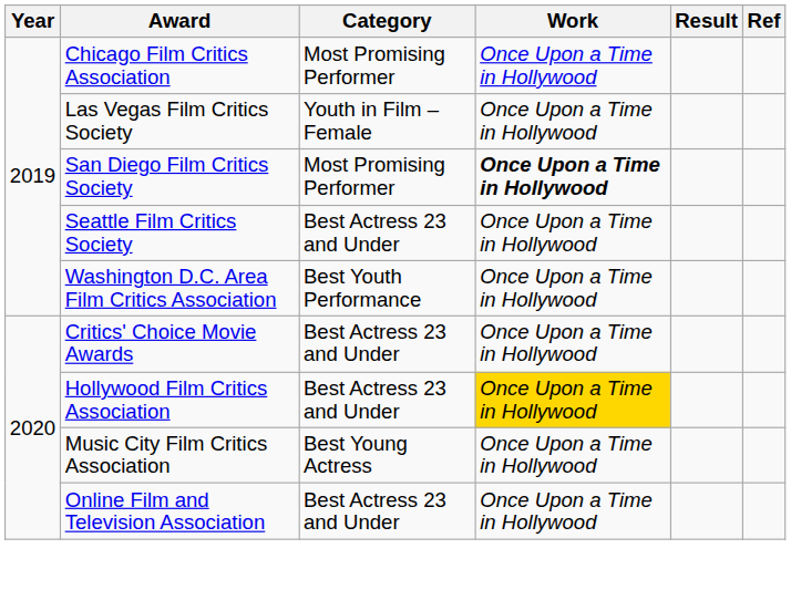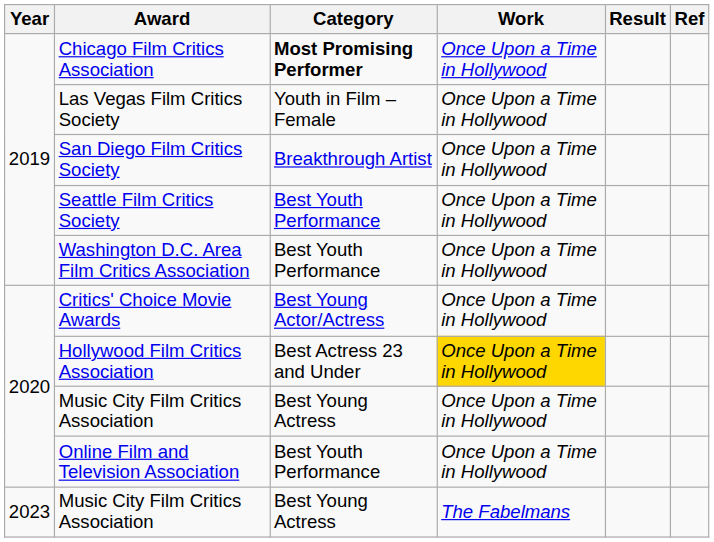 <table class="wikitable sortable">
 <tr>
 <th>Year</th>
 <th>Award</th>
 <th>Category</th>
 <th>Work</th>
 <th>Result</th>
 <th>Ref</th>
 </tr>
 <tr>
 <td rowspan="5">2019</td>
 <td><a href='#'>Chicago Film Critics Association</a></td>
-<td>Most Promising Performer</td>
+<td><strong>Most Promising Performer</strong></td>
 <td><em><a href='#'>Once Upon a Time in Hollywood</a></em></td>
 <td></td>
 <td style="text-align: center;"></td>
 </tr>
 <tr>
 <td>Las Vegas Film Critics Society</td>
 <td>Youth in Film – Female</td>
 <td><em>Once Upon a Time in Hollywood</em></td>
 <td></td>
 <td style="text-align:center;"></td>
 </tr>
 <tr>
 <td><a href='#'>San Diego Film Critics Society</a></td>
-<td>Most Promising Performer</td>
-<td><strong><em>Once Upon a Time in Hollywood</em></strong></td>
+<td><a href='#'>Breakthrough Artist</a></td>
+<td><em>Once Upon a Time in Hollywood</em></td>
 <td></td>
 <td style="text-align:center;"></td>
 </tr>
 <tr>
 <td><a href='#'>Seattle Film Critics Society</a></td>
-<td>Best Actress 23 and Under</td>
+<td><a href='#'>Best Youth Performance</a></td>
 <td><em>Once Upon a Time in Hollywood</em></td>
 <td></td>
 <td style="text-align:center;"></td>
 </tr>
 <tr>
 <td><a href='#'>Washington D.C. Area Film Critics Association</a></td>
 <td>Best Youth Performance</td>
 <td><em>Once Upon a Time in Hollywood</em></td>
 <td></td>
 <td style="text-align:center;"></td>
 </tr>
 <tr>
 <td rowspan="4">2020</td>
 <td><a href='#'>Critics' Choice Movie Awards</a></td>
-<td>Best Actress 23 and Under</td>
+<td><a href='#'>Best Young Actor/Actress</a></td>
 <td><em>Once Upon a Time in Hollywood</em></td>
 <td></td>
 <td style="text-align:center;"></td>
 </tr>
 <tr>
 <td><a href='#'>Hollywood Film Critics Association</a></td>
 <td>Best Actress 23 and Under</td>
 <td style="background: gold;"><em>Once Upon a Time in Hollywood</em></td>
 <td></td>
 <td style="text-align:center;"></td>
 </tr>
 <tr>
 <td>Music City Film Critics Association</td>
 <td>Best Young Actress</td>
 <td><em>Once Upon a Time in Hollywood</em></td>
 <td></td>
 <td style="text-align:center;"></td>
 </tr>
 <tr>
 <td><a href='#'>Online Film and Television Association</a></td>
-<td>Best Actress 23 and Under</td>
+<td>Best Youth Performance</td>
 <td><em>Once Upon a Time in Hollywood</em></td>
 <td></td>
 <td style="text-align:center;"></td>
 </tr>
+<tr>
+<td>2023</td>
+<td>Music City Film Critics Association</td>
+<td>Best Young Actress</td>
+<td data-sort-value="Fabelmans, The"><em><a href='#'>The Fabelmans</a></em></td>
+<td></td>
+<td style="text-align: center;"></td>
+</tr>
 </table>
